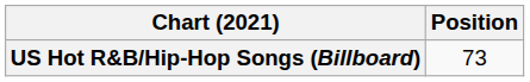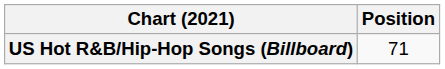 <table class="wikitable plainrowheaders" style="text-align:center">
 <tr>
 <th scope="col">Chart (2021)</th>
 <th scope="col">Position</th>
 </tr>
 <tr>
 <th scope="row">US Hot R&B/Hip-Hop Songs (<em>Billboard</em>)</th>
-<td>73</td>
+<td>71</td>
 </tr>
 </table>
